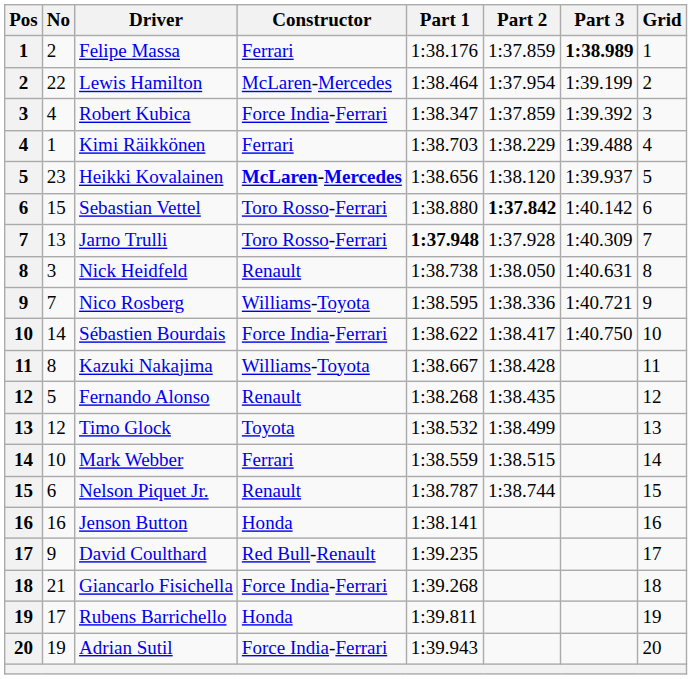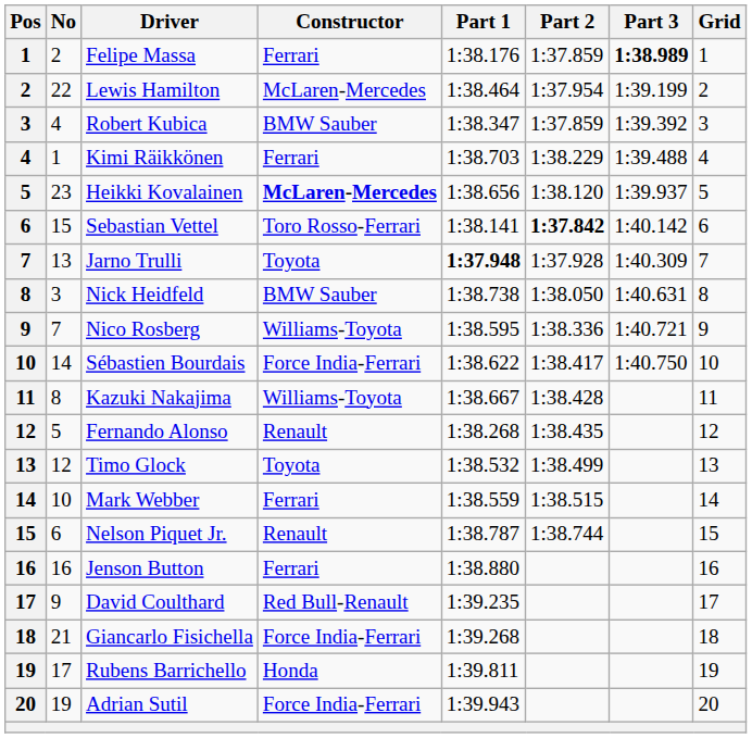 <table class="wikitable sortable" style="font-size:85%">
 <tr>
 <th>Pos</th>
 <th>No</th>
 <th>Driver</th>
 <th>Constructor</th>
 <th>Part 1</th>
 <th>Part 2</th>
 <th>Part 3</th>
 <th>Grid</th>
 </tr>
 <tr>
 <th>1</th>
 <td>2</td>
 <td> <a href='#'>Felipe Massa</a></td>
 <td><a href='#'>Ferrari</a></td>
 <td>1:38.176</td>
 <td>1:37.859</td>
 <td><strong>1:38.989</strong></td>
 <td>1</td>
 </tr>
 <tr>
 <th>2</th>
 <td>22</td>
 <td> <a href='#'>Lewis Hamilton</a></td>
 <td><a href='#'>McLaren</a>-<a href='#'>Mercedes</a></td>
 <td>1:38.464</td>
 <td>1:37.954</td>
 <td>1:39.199</td>
 <td>2</td>
 </tr>
 <tr>
 <th>3</th>
 <td>4</td>
 <td> <a href='#'>Robert Kubica</a></td>
-<td><a href='#'>Force India</a>-<a href='#'>Ferrari</a></td>
+<td><a href='#'>BMW Sauber</a></td>
 <td>1:38.347</td>
 <td>1:37.859</td>
 <td>1:39.392</td>
 <td>3</td>
 </tr>
 <tr>
 <th>4</th>
 <td>1</td>
 <td> <a href='#'>Kimi Räikkönen</a></td>
 <td><a href='#'>Ferrari</a></td>
 <td>1:38.703</td>
 <td>1:38.229</td>
 <td>1:39.488</td>
 <td>4</td>
 </tr>
 <tr>
 <th>5</th>
 <td>23</td>
 <td> <a href='#'>Heikki Kovalainen</a></td>
 <td><strong><a href='#'>McLaren</a>-<a href='#'>Mercedes</a></strong></td>
 <td>1:38.656</td>
 <td>1:38.120</td>
 <td>1:39.937</td>
 <td>5</td>
 </tr>
 <tr>
 <th>6</th>
 <td>15</td>
 <td> <a href='#'>Sebastian Vettel</a></td>
 <td><a href='#'>Toro Rosso</a>-<a href='#'>Ferrari</a></td>
-<td>1:38.880</td>
+<td>1:38.141</td>
 <td><strong>1:37.842</strong></td>
 <td>1:40.142</td>
 <td>6</td>
 </tr>
 <tr>
 <th>7</th>
 <td>13</td>
 <td> <a href='#'>Jarno Trulli</a></td>
-<td><a href='#'>Toro Rosso</a>-<a href='#'>Ferrari</a></td>
+<td><a href='#'>Toyota</a></td>
 <td><strong>1:37.948</strong></td>
 <td>1:37.928</td>
 <td>1:40.309</td>
 <td>7</td>
 </tr>
 <tr>
 <th>8</th>
 <td>3</td>
 <td> <a href='#'>Nick Heidfeld</a></td>
-<td><a href='#'>Renault</a></td>
+<td><a href='#'>BMW Sauber</a></td>
 <td>1:38.738</td>
 <td>1:38.050</td>
 <td>1:40.631</td>
 <td>8</td>
 </tr>
 <tr>
 <th>9</th>
 <td>7</td>
 <td> <a href='#'>Nico Rosberg</a></td>
 <td><a href='#'>Williams</a>-<a href='#'>Toyota</a></td>
 <td>1:38.595</td>
 <td>1:38.336</td>
 <td>1:40.721</td>
 <td>9</td>
 </tr>
 <tr>
 <th>10</th>
 <td>14</td>
 <td> <a href='#'>Sébastien Bourdais</a></td>
 <td><a href='#'>Force India</a>-<a href='#'>Ferrari</a></td>
 <td>1:38.622</td>
 <td>1:38.417</td>
 <td>1:40.750</td>
 <td>10</td>
 </tr>
 <tr>
 <th>11</th>
 <td>8</td>
 <td> <a href='#'>Kazuki Nakajima</a></td>
 <td><a href='#'>Williams</a>-<a href='#'>Toyota</a></td>
 <td>1:38.667</td>
 <td>1:38.428</td>
 <td></td>
 <td>11</td>
 </tr>
 <tr>
 <th>12</th>
 <td>5</td>
 <td> <a href='#'>Fernando Alonso</a></td>
 <td><a href='#'>Renault</a></td>
 <td>1:38.268</td>
 <td>1:38.435</td>
 <td></td>
 <td>12</td>
 </tr>
 <tr>
 <th>13</th>
 <td>12</td>
 <td> <a href='#'>Timo Glock</a></td>
 <td><a href='#'>Toyota</a></td>
 <td>1:38.532</td>
 <td>1:38.499</td>
 <td></td>
 <td>13</td>
 </tr>
 <tr>
 <th>14</th>
 <td>10</td>
 <td> <a href='#'>Mark Webber</a></td>
 <td><a href='#'>Ferrari</a></td>
 <td>1:38.559</td>
 <td>1:38.515</td>
 <td></td>
 <td>14</td>
 </tr>
 <tr>
 <th>15</th>
 <td>6</td>
 <td> <a href='#'>Nelson Piquet Jr.</a></td>
 <td><a href='#'>Renault</a></td>
 <td>1:38.787</td>
 <td>1:38.744</td>
 <td></td>
 <td>15</td>
 </tr>
 <tr>
 <th>16</th>
 <td>16</td>
 <td> <a href='#'>Jenson Button</a></td>
-<td><a href='#'>Honda</a></td>
-<td>1:38.141</td>
+<td><a href='#'>Ferrari</a></td>
+<td>1:38.880</td>
 <td></td>
 <td></td>
 <td>16</td>
 </tr>
 <tr>
 <th>17</th>
 <td>9</td>
 <td> <a href='#'>David Coulthard</a></td>
 <td><a href='#'>Red Bull</a>-<a href='#'>Renault</a></td>
 <td>1:39.235</td>
 <td></td>
 <td></td>
 <td>17</td>
 </tr>
 <tr>
 <th>18</th>
 <td>21</td>
 <td> <a href='#'>Giancarlo Fisichella</a></td>
 <td><a href='#'>Force India</a>-<a href='#'>Ferrari</a></td>
 <td>1:39.268</td>
 <td></td>
 <td></td>
 <td>18</td>
 </tr>
 <tr>
 <th>19</th>
 <td>17</td>
 <td> <a href='#'>Rubens Barrichello</a></td>
 <td><a href='#'>Honda</a></td>
 <td>1:39.811</td>
 <td></td>
 <td></td>
 <td>19</td>
 </tr>
 <tr>
 <th>20</th>
 <td>19</td>
 <td> <a href='#'>Adrian Sutil</a></td>
 <td><a href='#'>Force India</a>-<a href='#'>Ferrari</a></td>
 <td>1:39.943</td>
 <td></td>
 <td></td>
 <td>20</td>
 </tr>
 <tr>
 <th colspan="8"></th>
 </tr>
 </table>
